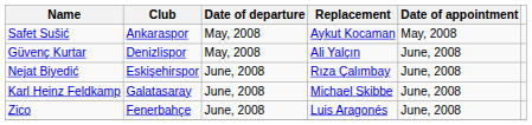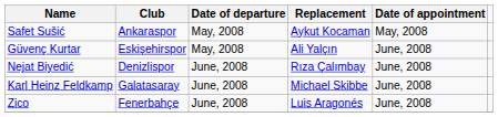 <table class="wikitable">
 <tr>
 <th>Name</th>
 <th>Club</th>
 <th>Date of departure</th>
 <th>Replacement</th>
 <th>Date of appointment</th>
 </tr>
 <tr>
 <td><a href='#'>Safet Sušić</a></td>
 <td><a href='#'>Ankaraspor</a></td>
 <td>May, 2008</td>
 <td><a href='#'>Aykut Kocaman</a></td>
 <td>May, 2008</td>
 <td></td>
 </tr>
 <tr>
 <td><a href='#'>Güvenç Kurtar</a></td>
-<td><a href='#'>Denizlispor</a></td>
+<td><a href='#'>Eskişehirspor</a></td>
 <td>May, 2008</td>
 <td><a href='#'>Ali Yalçın</a></td>
 <td>June, 2008</td>
 <td></td>
 </tr>
 <tr>
 <td><a href='#'>Nejat Biyedić</a></td>
-<td><a href='#'>Eskişehirspor</a></td>
+<td><a href='#'>Denizlispor</a></td>
 <td>June, 2008</td>
 <td><a href='#'>Rıza Çalımbay</a></td>
 <td>June, 2008</td>
 <td></td>
 </tr>
 <tr>
 <td><a href='#'>Karl Heinz Feldkamp</a></td>
 <td><a href='#'>Galatasaray</a></td>
 <td>June, 2008</td>
 <td><a href='#'>Michael Skibbe</a></td>
 <td>June, 2008</td>
 <td></td>
 </tr>
 <tr>
 <td><a href='#'>Zico</a></td>
 <td><a href='#'>Fenerbahçe</a></td>
 <td>June, 2008</td>
 <td><a href='#'>Luis Aragonés</a></td>
 <td>June, 2008</td>
 <td></td>
 </tr>
 <tr>
 </tr>
 </table>
